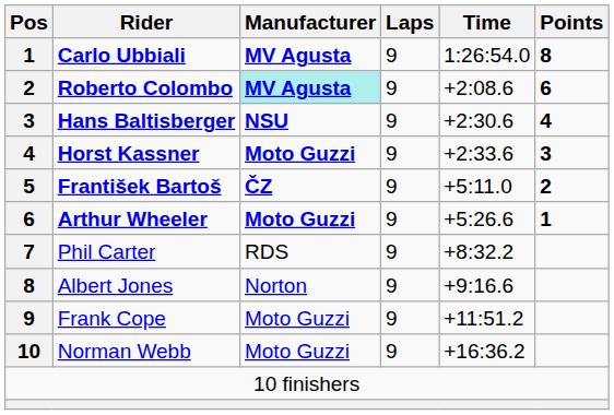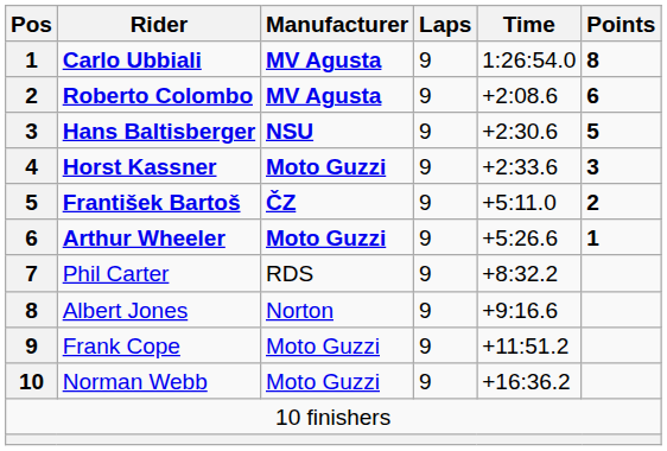 <table class="wikitable" style="font-size: 95%;">
 <tr>
 <th>Pos</th>
 <th>Rider</th>
 <th>Manufacturer</th>
 <th>Laps</th>
 <th>Time</th>
 <th>Points</th>
 </tr>
 <tr>
 <th>1</th>
 <td> <strong><a href='#'>Carlo Ubbiali</a></strong></td>
 <td><strong><a href='#'>MV Agusta</a></strong></td>
 <td>9</td>
 <td>1:26:54.0</td>
 <td><strong>8</strong></td>
 </tr>
 <tr>
 <th>2</th>
 <td> <strong><a href='#'>Roberto Colombo</a></strong></td>
-<td style="background: paleturquoise;"><strong><a href='#'>MV Agusta</a></strong></td>
+<td><strong><a href='#'>MV Agusta</a></strong></td>
 <td>9</td>
 <td>+2:08.6</td>
 <td><strong>6</strong></td>
 </tr>
 <tr>
 <th>3</th>
 <td> <strong><a href='#'>Hans Baltisberger</a></strong></td>
 <td><strong><a href='#'>NSU</a></strong></td>
 <td>9</td>
 <td>+2:30.6</td>
-<td><strong>4</strong></td>
+<td><strong>5</strong></td>
 </tr>
 <tr>
 <th>4</th>
 <td> <strong><a href='#'>Horst Kassner</a></strong></td>
 <td><strong><a href='#'>Moto Guzzi</a></strong></td>
 <td>9</td>
 <td>+2:33.6</td>
 <td><strong>3</strong></td>
 </tr>
 <tr>
 <th>5</th>
 <td> <strong><a href='#'>František Bartoš</a></strong></td>
 <td><strong><a href='#'>ČZ</a></strong></td>
 <td>9</td>
 <td>+5:11.0</td>
 <td><strong>2</strong></td>
 </tr>
 <tr>
 <th>6</th>
 <td> <strong><a href='#'>Arthur Wheeler</a></strong></td>
 <td><strong><a href='#'>Moto Guzzi</a></strong></td>
 <td>9</td>
 <td>+5:26.6</td>
 <td><strong>1</strong></td>
 </tr>
 <tr>
 <th>7</th>
 <td> <a href='#'>Phil Carter</a></td>
 <td>RDS</td>
 <td>9</td>
 <td>+8:32.2</td>
 <td></td>
 </tr>
 <tr>
 <th>8</th>
 <td> <a href='#'>Albert Jones</a></td>
 <td><a href='#'>Norton</a></td>
 <td>9</td>
 <td>+9:16.6</td>
 <td></td>
 </tr>
 <tr>
 <th>9</th>
 <td> <a href='#'>Frank Cope</a></td>
 <td><a href='#'>Moto Guzzi</a></td>
 <td>9</td>
 <td>+11:51.2</td>
 <td></td>
 </tr>
 <tr>
 <th>10</th>
 <td> <a href='#'>Norman Webb</a></td>
 <td><a href='#'>Moto Guzzi</a></td>
 <td>9</td>
 <td>+16:36.2</td>
 <td></td>
 </tr>
 <tr>
 <td colspan=6 align=center>10 finishers</td>
 </tr>
 <tr>
 <th colspan=6></th>
 </tr>
 </table>
